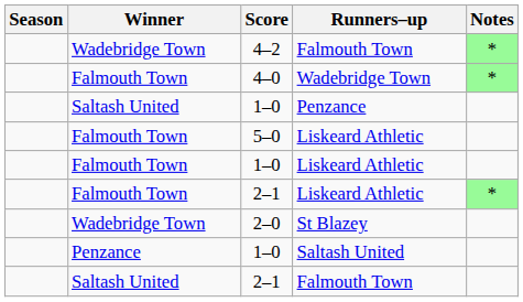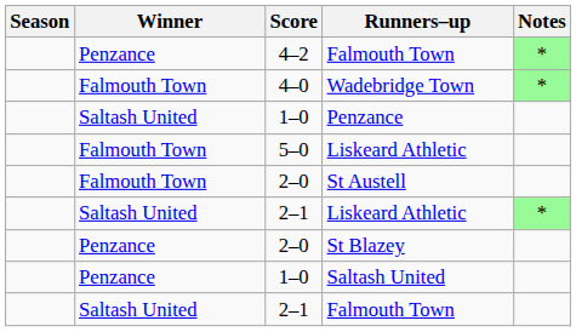 <table class="sortable wikitable">
 <tr>
 <th>Season</th>
 <th style="width:9em">Winner</th>
 <th>Score</th>
 <th style="width:9em">Runners–up</th>
 <th>Notes</th>
 </tr>
 <tr>
 <td align=center></td>
-<td><a href='#'>Wadebridge Town</a></td>
+<td><a href='#'>Penzance</a></td>
 <td align=center>4–2</td>
 <td><a href='#'>Falmouth Town</a></td>
 <td style="background-color:#98FB98" align=center>*</td>
 </tr>
 <tr>
 <td align=center></td>
 <td><a href='#'>Falmouth Town</a></td>
 <td align=center>4–0</td>
 <td><a href='#'>Wadebridge Town</a></td>
 <td style="background-color:#98FB98" align=center>*</td>
 </tr>
 <tr>
 <td align=center></td>
 <td><a href='#'>Saltash United</a></td>
 <td align=center>1–0</td>
 <td><a href='#'>Penzance</a></td>
 <td></td>
 </tr>
 <tr>
 <td align=center></td>
 <td><a href='#'>Falmouth Town</a></td>
 <td align=center>5–0</td>
 <td><a href='#'>Liskeard Athletic</a></td>
 <td></td>
 </tr>
 <tr>
 <td align=center></td>
 <td><a href='#'>Falmouth Town</a></td>
-<td align=center>1–0</td>
-<td><a href='#'>Liskeard Athletic</a></td>
+<td align=center>2–0</td>
+<td><a href='#'>St Austell</a></td>
 <td></td>
 </tr>
 <tr>
 <td align=center></td>
-<td><a href='#'>Falmouth Town</a></td>
+<td><a href='#'>Saltash United</a></td>
 <td align=center>2–1</td>
 <td><a href='#'>Liskeard Athletic</a></td>
 <td style="background-color:#98FB98" align=center>*</td>
 </tr>
 <tr>
 <td align=center></td>
-<td><a href='#'>Wadebridge Town</a></td>
+<td><a href='#'>Penzance</a></td>
 <td align=center>2–0</td>
 <td><a href='#'>St Blazey</a></td>
 <td></td>
 </tr>
 <tr>
 <td align=center></td>
 <td><a href='#'>Penzance</a></td>
 <td align=center>1–0</td>
 <td><a href='#'>Saltash United</a></td>
 <td></td>
 </tr>
 <tr>
 <td align=center></td>
 <td><a href='#'>Saltash United</a></td>
 <td align=center>2–1</td>
 <td><a href='#'>Falmouth Town</a></td>
 <td></td>
 </tr>
 </table>
